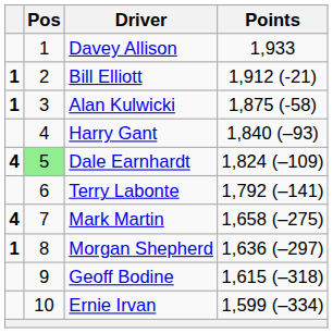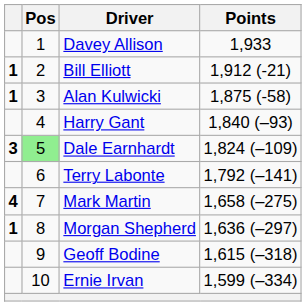 <table class="wikitable" style="font-size: 95%;">
 <tr>
 <th></th>
 <th>Pos</th>
 <th>Driver</th>
 <th>Points</th>
 </tr>
 <tr>
 <td align="left"></td>
 <td style="text-align:center;">1</td>
 <td><a href='#'>Davey Allison</a></td>
 <td style="text-align:center;">1,933</td>
 </tr>
 <tr>
 <td align="left"> <strong>1</strong></td>
 <td style="text-align:center;">2</td>
 <td><a href='#'>Bill Elliott</a></td>
 <td style="text-align:center;">1,912 (-21)</td>
 </tr>
 <tr>
 <td align="left"> <strong>1</strong></td>
 <td style="text-align:center;">3</td>
 <td><a href='#'>Alan Kulwicki</a></td>
 <td style="text-align:center;">1,875 (-58)</td>
 </tr>
 <tr>
 <td align="left"></td>
 <td style="text-align:center;">4</td>
 <td><a href='#'>Harry Gant</a></td>
 <td style="text-align:center;">1,840 (–93)</td>
 </tr>
 <tr>
-<td align="left"> <strong>4</strong></td>
+<td align="left"> <strong>3</strong></td>
 <td style="background: lightgreen; text-align:center;">5</td>
 <td><a href='#'>Dale Earnhardt</a></td>
 <td style="text-align:center;">1,824 (–109)</td>
 </tr>
 <tr>
 <td align="left"></td>
 <td style="text-align:center;">6</td>
 <td><a href='#'>Terry Labonte</a></td>
 <td style="text-align:center;">1,792 (–141)</td>
 </tr>
 <tr>
 <td align="left"> <strong>4</strong></td>
 <td style="text-align:center;">7</td>
 <td><a href='#'>Mark Martin</a></td>
 <td style="text-align:center;">1,658 (–275)</td>
 </tr>
 <tr>
 <td align="left"> <strong>1</strong></td>
 <td style="text-align:center;">8</td>
 <td><a href='#'>Morgan Shepherd</a></td>
 <td style="text-align:center;">1,636 (–297)</td>
 </tr>
 <tr>
 <td align="left"></td>
 <td style="text-align:center;">9</td>
 <td><a href='#'>Geoff Bodine</a></td>
 <td style="text-align:center;">1,615 (–318)</td>
 </tr>
 <tr>
 <td align="left"></td>
 <td style="text-align:center;">10</td>
 <td><a href='#'>Ernie Irvan</a></td>
 <td style="text-align:center;">1,599 (–334)</td>
 </tr>
 <tr class="sortbottom">
 <th colspan="9"></th>
 </tr>
 </table>
